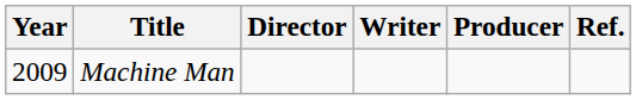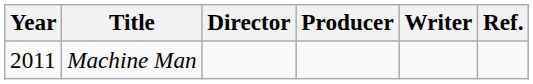 <table class="wikitable">
 <tr>
 <th>Year</th>
 <th>Title</th>
 <th>Director</th>
+<th>Producer</th>
 <th>Writer</th>
-<th>Producer</th>
 <th>Ref.</th>
 </tr>
 <tr>
-<td>2009</td>
+<td>2011</td>
 <td><em>Machine Man</em></td>
 <td></td>
 <td></td>
 <td></td>
 <td></td>
 </tr>
 </table>
